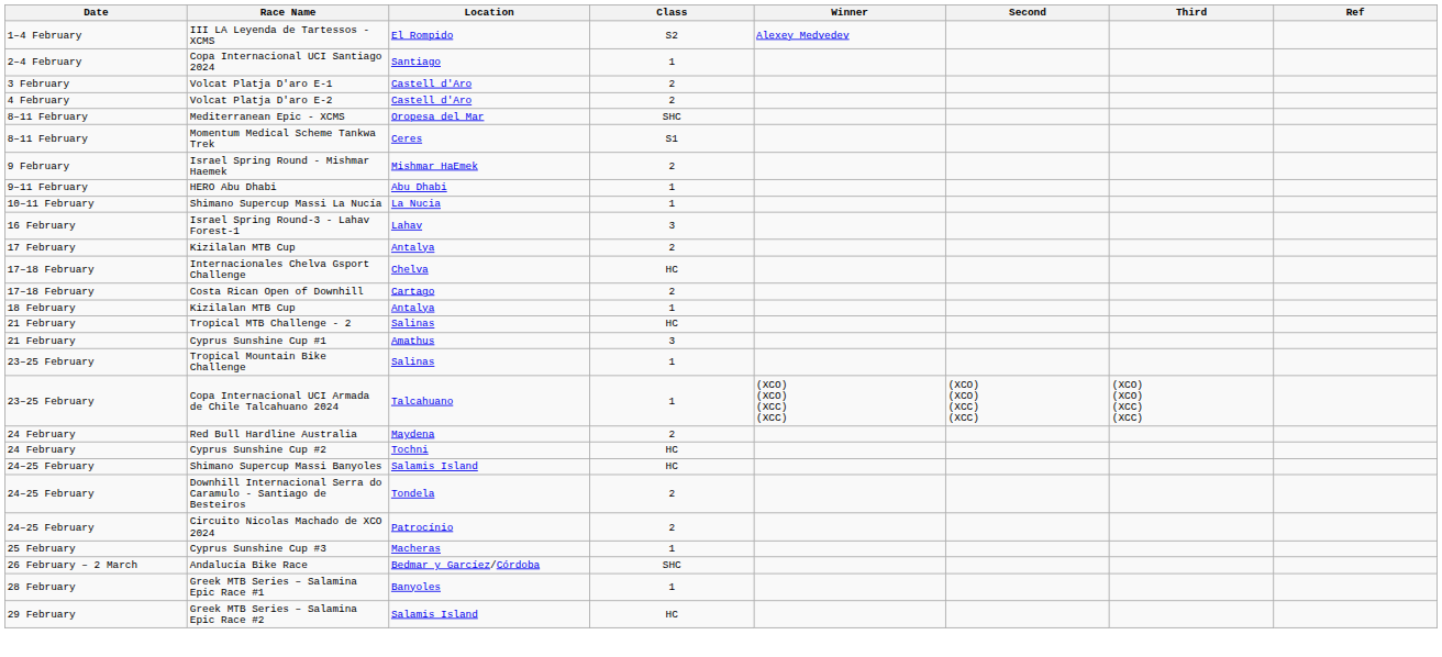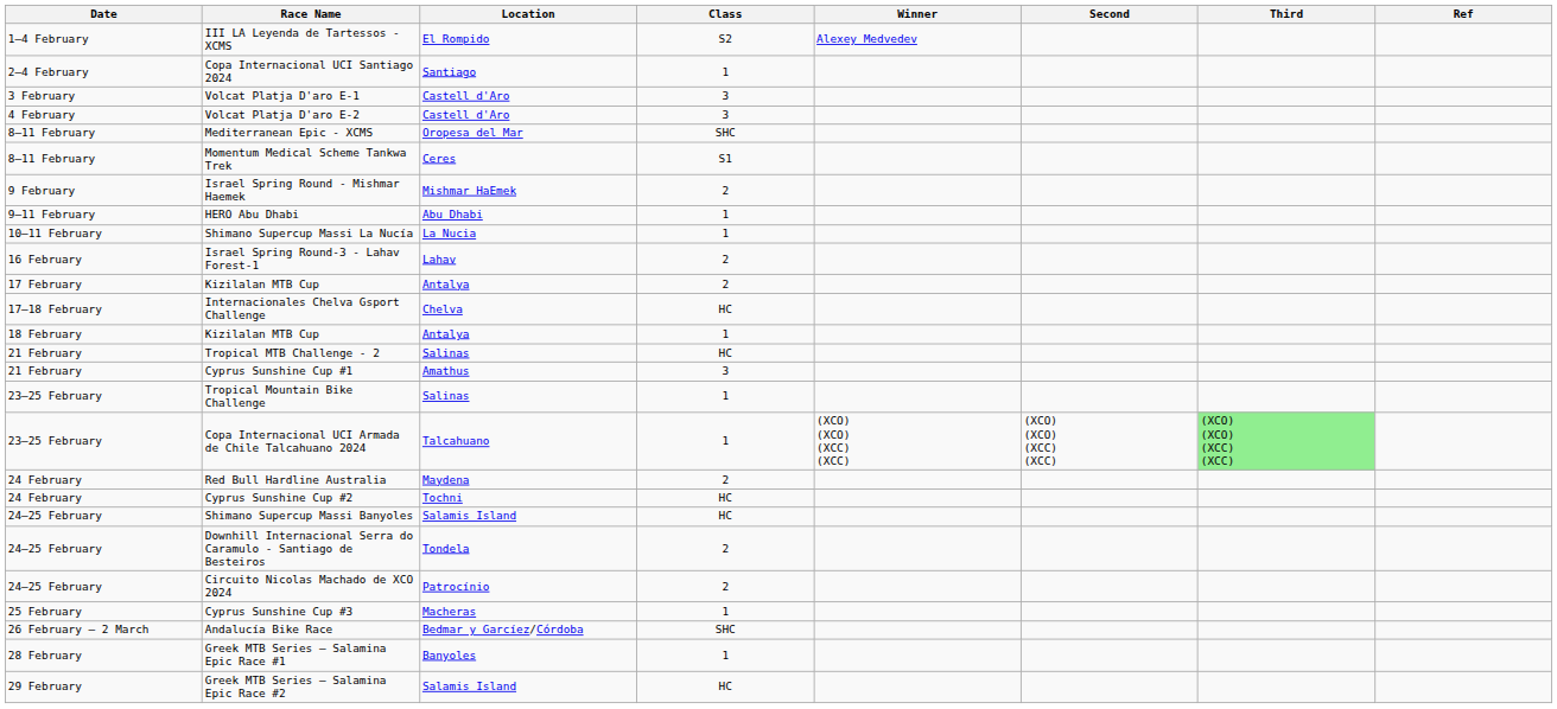 <table class="wikitable sortable" style="font-size:85%;">
 <tr>
 <th style="width:190px;">Date</th>
 <th style="width:210px;">Race Name</th>
 <th style="width:210px;">Location</th>
 <th style="width:170px;">Class</th>
 <th width=200px>Winner</th>
 <th style="width:170px;">Second</th>
 <th style="width:170px;">Third</th>
 <th style="width:170px;">Ref</th>
 </tr>
 <tr>
 <td>1–4 February</td>
 <td>III LA Leyenda de Tartessos - XCMS</td>
 <td> <a href='#'>El Rompido</a></td>
 <td align=center>S2</td>
 <td> <a href='#'>Alexey Medvedev</a><br></td>
 <td><br></td>
 <td><br></td>
 <td align=center></td>
 </tr>
 <tr>
 <td>2–4 February</td>
 <td>Copa Internacional UCI Santiago 2024</td>
 <td> <a href='#'>Santiago</a></td>
 <td align=center>1</td>
 <td></td>
 <td></td>
 <td></td>
 <td align=center></td>
 </tr>
 <tr>
 <td>3 February</td>
 <td>Volcat Platja D'aro E-1</td>
 <td> <a href='#'>Castell d'Aro</a></td>
-<td align=center>2</td>
+<td align=center>3</td>
 <td></td>
 <td></td>
 <td></td>
 <td align=center></td>
 </tr>
 <tr>
 <td>4 February</td>
 <td>Volcat Platja D'aro E-2</td>
 <td> <a href='#'>Castell d'Aro</a></td>
-<td align=center>2</td>
+<td align=center>3</td>
 <td></td>
 <td></td>
 <td><br></td>
 <td align=center></td>
 </tr>
 <tr>
 <td>8–11 February</td>
 <td>Mediterranean Epic - XCMS</td>
 <td> <a href='#'>Oropesa del Mar</a></td>
 <td align=center>SHC</td>
 <td></td>
 <td></td>
 <td></td>
 <td align=center></td>
 </tr>
 <tr>
 <td>8–11 February</td>
 <td>Momentum Medical Scheme Tankwa Trek</td>
 <td> <a href='#'>Ceres</a></td>
 <td align=center>S1</td>
 <td></td>
 <td></td>
 <td></td>
 <td align=center></td>
 </tr>
 <tr>
 <td>9 February</td>
 <td>Israel Spring Round - Mishmar Haemek</td>
 <td> <a href='#'>Mishmar HaEmek</a></td>
 <td align=center>2</td>
 <td></td>
 <td></td>
 <td></td>
 <td align=center></td>
 </tr>
 <tr>
 <td>9–11 February</td>
 <td>HERO Abu Dhabi</td>
 <td> <a href='#'>Abu Dhabi</a></td>
 <td align=center>1</td>
 <td></td>
 <td></td>
 <td></td>
 <td align=center></td>
 </tr>
 <tr>
 <td>10–11 February</td>
 <td>Shimano Supercup Massi La Nucía</td>
 <td> <a href='#'>La Nucia</a></td>
 <td align=center>1</td>
 <td></td>
 <td></td>
 <td></td>
 <td align=center></td>
 </tr>
 <tr>
 <td>16 February</td>
 <td>Israel Spring Round-3 - Lahav Forest-1</td>
 <td> <a href='#'>Lahav</a></td>
-<td align=center>3</td>
+<td align=center>2</td>
 <td></td>
 <td></td>
 <td></td>
 <td align=center></td>
 </tr>
 <tr>
 <td>17 February</td>
 <td>Kizilalan MTB Cup</td>
 <td> <a href='#'>Antalya</a></td>
 <td align=center>2</td>
 <td></td>
 <td></td>
 <td></td>
 <td align=center></td>
 </tr>
 <tr>
 <td>17–18 February</td>
 <td>Internacionales Chelva Gsport Challenge</td>
 <td> <a href='#'>Chelva</a></td>
 <td align=center>HC</td>
-<td></td>
-<td></td>
-<td></td>
-<td align=center></td>
-</tr>
-<tr>
-<td>17–18 February</td>
-<td>Costa Rican Open of Downhill</td>
-<td> <a href='#'>Cartago</a></td>
-<td align=center>2</td>
 <td></td>
 <td></td>
 <td></td>
 <td align=center></td>
 </tr>
 <tr>
 <td>18 February</td>
 <td>Kizilalan MTB Cup</td>
 <td> <a href='#'>Antalya</a></td>
 <td align=center>1</td>
 <td></td>
 <td></td>
 <td></td>
 <td align=center></td>
 </tr>
 <tr>
 <td>21 February</td>
 <td>Tropical MTB Challenge - 2</td>
 <td> <a href='#'>Salinas</a></td>
 <td align=center>HC</td>
 <td></td>
 <td></td>
 <td></td>
 <td align=center></td>
 </tr>
 <tr>
 <td>21 February</td>
 <td>Cyprus Sunshine Cup #1</td>
 <td> <a href='#'>Amathus</a></td>
 <td align=center>3</td>
 <td></td>
 <td></td>
 <td></td>
 <td align=center></td>
 </tr>
 <tr>
 <td>23–25 February</td>
 <td>Tropical Mountain Bike Challenge</td>
 <td> <a href='#'>Salinas</a></td>
 <td align=center>1</td>
 <td></td>
 <td></td>
 <td></td>
 <td align=center></td>
 </tr>
 <tr>
 <td>23–25 February</td>
 <td>Copa Internacional UCI Armada de Chile Talcahuano 2024</td>
 <td> <a href='#'>Talcahuano</a></td>
 <td align=center>1</td>
 <td> (XCO)<br> (XCO)<br> (XCC)<br> (XCC)</td>
 <td> (XCO)<br> (XCO)<br> (XCC)<br> (XCC)</td>
-<td> (XCO)<br> (XCO)<br> (XCC)<br> (XCC)</td>
+<td style="background: lightgreen;"> (XCO)<br> (XCO)<br> (XCC)<br> (XCC)</td>
 <td align=center></td>
 </tr>
 <tr>
 <td>24 February</td>
 <td>Red Bull Hardline Australia</td>
 <td> <a href='#'>Maydena</a></td>
 <td align=center>2</td>
 <td></td>
 <td></td>
 <td></td>
 <td align=center></td>
 </tr>
 <tr>
 <td>24 February</td>
 <td>Cyprus Sunshine Cup #2</td>
 <td> <a href='#'>Tochni</a></td>
 <td align=center>HC</td>
 <td></td>
 <td></td>
 <td></td>
 <td align=center></td>
 </tr>
 <tr>
 <td>24–25 February</td>
 <td>Shimano Supercup Massi Banyoles</td>
 <td> <a href='#'>Salamis Island</a></td>
 <td align=center>HC</td>
 <td></td>
 <td></td>
 <td></td>
 <td align=center></td>
 </tr>
 <tr>
 <td>24–25 February</td>
 <td>Downhill Internacional Serra do Caramulo - Santiago de Besteiros</td>
 <td> <a href='#'>Tondela</a></td>
 <td align=center>2</td>
 <td></td>
 <td></td>
 <td></td>
 <td align=center></td>
 </tr>
 <tr>
 <td>24–25 February</td>
 <td>Circuito Nicolas Machado de XCO 2024</td>
 <td> <a href='#'>Patrocínio</a></td>
 <td align=center>2</td>
 <td></td>
 <td></td>
 <td></td>
 <td align=center></td>
 </tr>
 <tr>
 <td>25 February</td>
 <td>Cyprus Sunshine Cup #3</td>
 <td> <a href='#'>Macheras</a></td>
 <td align=center>1</td>
 <td></td>
 <td></td>
 <td></td>
 <td align=center></td>
 </tr>
 <tr>
 <td>26 February – 2 March</td>
 <td>Andalucía Bike Race</td>
 <td> <a href='#'>Bedmar y Garcíez</a>/<a href='#'>Córdoba</a></td>
 <td align=center>SHC</td>
 <td></td>
 <td></td>
 <td></td>
 <td align=center></td>
 </tr>
 <tr>
 <td>28 February</td>
 <td>Greek MTB Series – Salamina Epic Race #1</td>
 <td> <a href='#'>Banyoles</a></td>
 <td align=center>1</td>
 <td></td>
 <td></td>
 <td></td>
 <td align=center></td>
 </tr>
 <tr>
 <td>29 February</td>
 <td>Greek MTB Series – Salamina Epic Race #2</td>
 <td> <a href='#'>Salamis Island</a></td>
 <td align=center>HC</td>
 <td></td>
 <td></td>
 <td></td>
 <td align=center></td>
 </tr>
 </table>
